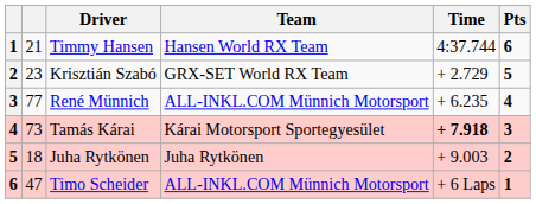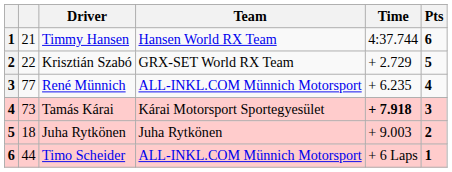 <table class="wikitable" style="font-size:95%">
 <tr>
 <th></th>
 <th></th>
 <th>Driver</th>
 <th>Team</th>
 <th>Time</th>
 <th>Pts</th>
 </tr>
 <tr>
 <th>1</th>
 <td>21</td>
 <td> <a href='#'>Timmy Hansen</a></td>
 <td><a href='#'>Hansen World RX Team</a></td>
 <td>4:37.744</td>
 <td><strong>6</strong></td>
 </tr>
 <tr>
 <th>2</th>
-<td>23</td>
+<td>22</td>
 <td> Krisztián Szabó</td>
 <td>GRX-SET World RX Team</td>
 <td>+ 2.729</td>
 <td><strong>5</strong></td>
 </tr>
 <tr>
 <th>3</th>
 <td>77</td>
 <td> <a href='#'>René Münnich</a></td>
 <td><a href='#'>ALL-INKL.COM Münnich Motorsport</a></td>
 <td>+ 6.235</td>
 <td><strong>4</strong></td>
 </tr>
 <tr>
 <th style="background:#ffcccc;">4</th>
 <td style="background:#ffcccc;">73</td>
 <td style="background:#ffcccc;"> Tamás Kárai</td>
 <td style="background:#ffcccc;">Kárai Motorsport Sportegyesület</td>
 <td style="background:#ffcccc;"><strong>+ 7.918</strong></td>
 <td style="background:#ffcccc;"><strong>3</strong></td>
 </tr>
 <tr>
 <th style="background:#ffcccc;">5</th>
 <td style="background:#ffcccc;">18</td>
 <td style="background:#ffcccc;"> Juha Rytkönen</td>
 <td style="background:#ffcccc;">Juha Rytkönen</td>
 <td style="background:#ffcccc;">+ 9.003</td>
 <td style="background:#ffcccc;"><strong>2</strong></td>
 </tr>
 <tr>
 <th style="background:#ffcccc;">6</th>
-<td style="background:#ffcccc;">47</td>
+<td style="background:#ffcccc;">44</td>
 <td style="background:#ffcccc;"> <a href='#'>Timo Scheider</a></td>
 <td style="background:#ffcccc;"><a href='#'>ALL-INKL.COM Münnich Motorsport</a></td>
 <td style="background:#ffcccc;">+ 6 Laps</td>
 <td style="background:#ffcccc;"><strong>1</strong></td>
 </tr>
 </table>
